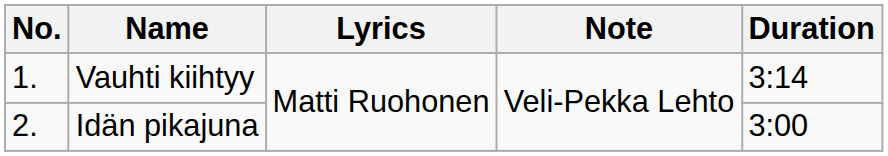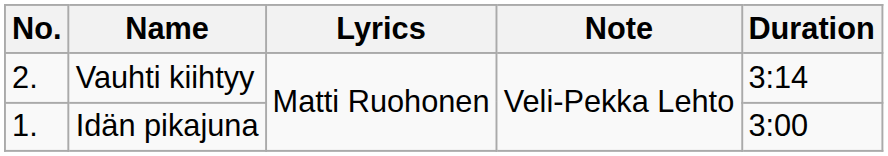 <table class="wikitable">
 <tr>
 <th>No.</th>
 <th>Name</th>
 <th>Lyrics</th>
 <th>Note</th>
 <th>Duration</th>
 </tr>
 <tr>
-<td>1.</td>
+<td>2.</td>
 <td>Vauhti kiihtyy</td>
 <td rowspan="2">Matti Ruohonen</td>
 <td rowspan="2">Veli-Pekka Lehto</td>
 <td>3:14</td>
 </tr>
 <tr>
-<td>2.</td>
+<td>1.</td>
 <td>Idän pikajuna</td>
 <td>3:00</td>
 </tr>
 </table>
